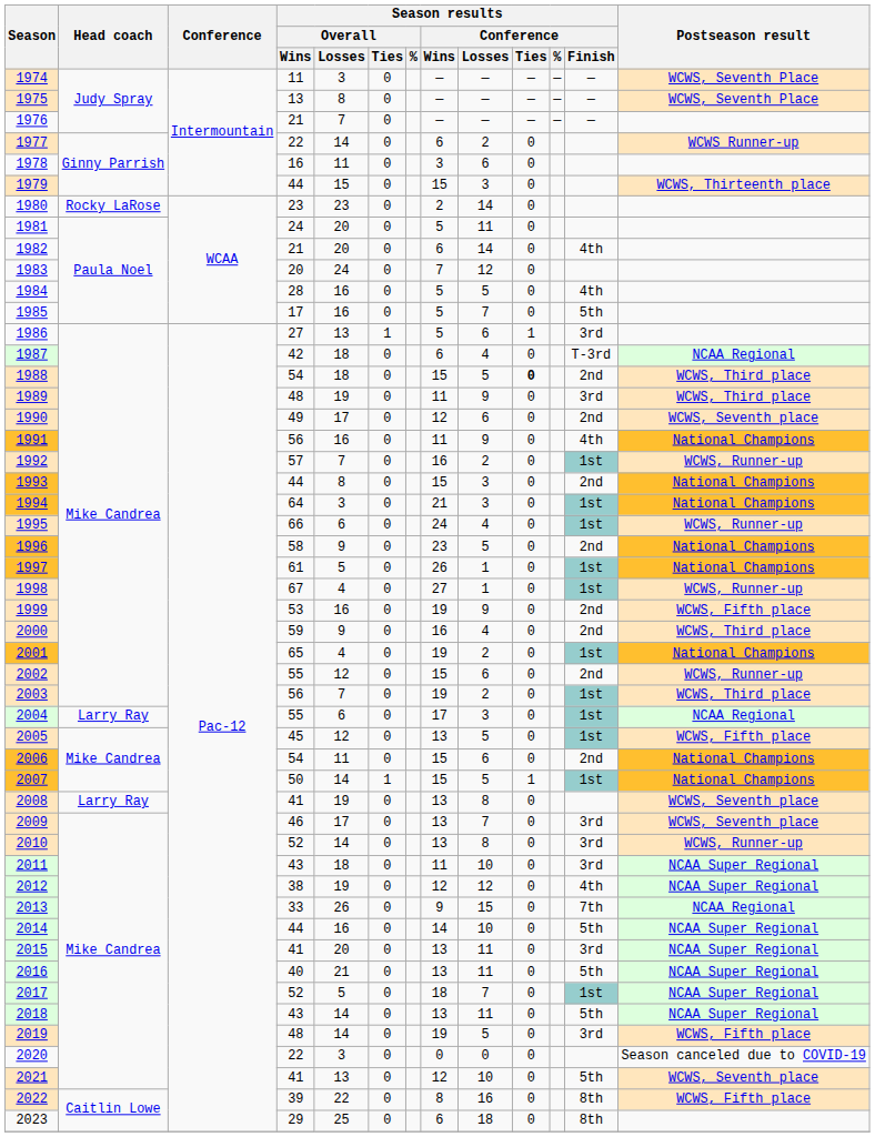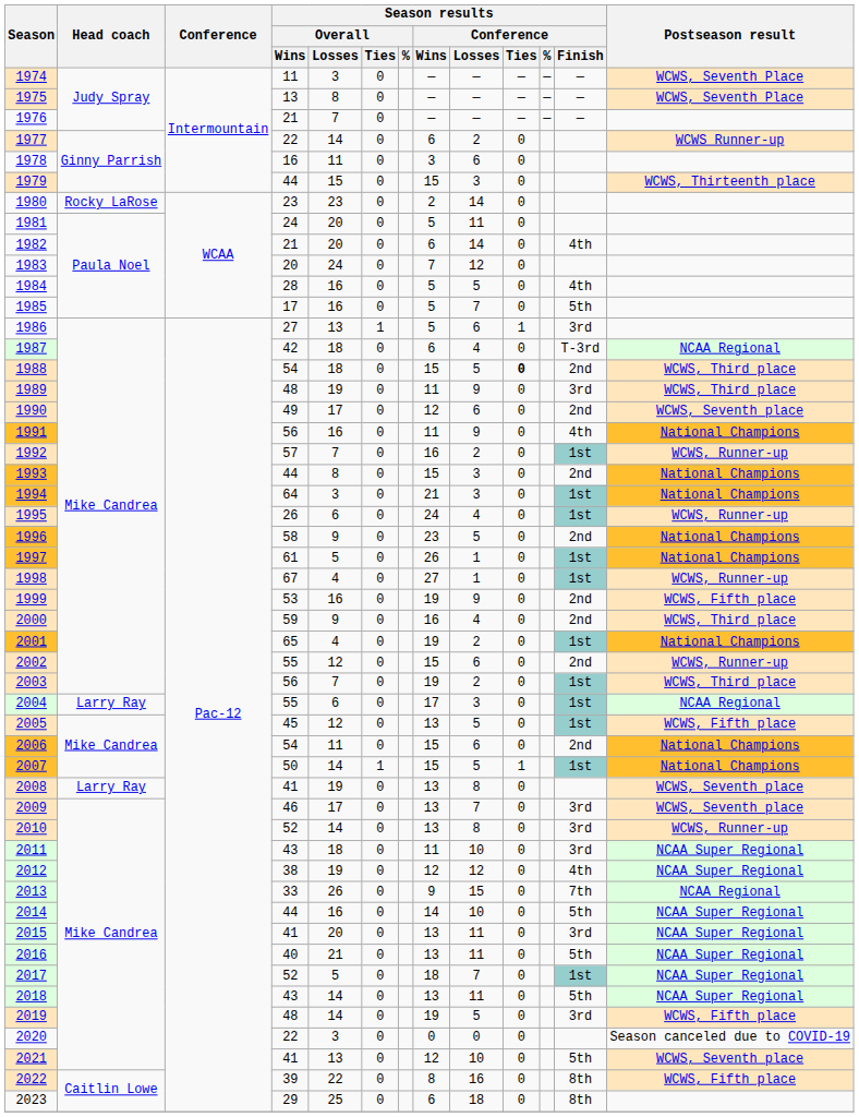 <table class="wikitable" style="font-size: 95%; text-align:center;">
 <tr>
 <th rowspan="3">Season</th>
 <th rowspan="3">Head coach</th>
 <th rowspan="3">Conference</th>
 <th colspan="9">Season results</th>
 <th rowspan="3">Postseason result<br></th>
 </tr>
 <tr>
 <th colspan="4">Overall</th>
 <th colspan="5">Conference</th>
 </tr>
 <tr>
 <th>Wins</th>
 <th>Losses</th>
 <th>Ties</th>
 <th>%</th>
 <th>Wins</th>
 <th>Losses</th>
 <th>Ties</th>
 <th>%</th>
 <th>Finish</th>
 </tr>
 <tr>
 <td bgcolor="#FFE6BD"><a href='#'>1974</a></td>
 <td rowspan=3><a href='#'>Judy Spray</a></td>
 <td rowspan=6><a href='#'>Intermountain</a></td>
 <td>11</td>
 <td>3</td>
 <td>0</td>
 <td></td>
 <td>—</td>
 <td>—</td>
 <td>—</td>
 <td>—</td>
 <td>—</td>
 <td bgcolor="#FFE6BD"><a href='#'>WCWS, Seventh Place</a></td>
 </tr>
 <tr>
 <td bgcolor="#FFE6BD"><a href='#'>1975</a></td>
 <td>13</td>
 <td>8</td>
 <td>0</td>
 <td></td>
 <td>—</td>
 <td>—</td>
 <td>—</td>
 <td>—</td>
 <td>—</td>
 <td bgcolor="#FFE6BD"><a href='#'>WCWS, Seventh Place</a></td>
 </tr>
 <tr>
 <td><a href='#'>1976</a></td>
 <td>21</td>
 <td>7</td>
 <td>0</td>
 <td></td>
 <td>—</td>
 <td>—</td>
 <td>—</td>
 <td>—</td>
 <td>—</td>
 <td></td>
 </tr>
 <tr>
 <td bgcolor="#FFE6BD"><a href='#'>1977</a></td>
 <td rowspan=3><a href='#'>Ginny Parrish</a></td>
 <td>22</td>
 <td>14</td>
 <td>0</td>
 <td></td>
 <td>6</td>
 <td>2</td>
 <td>0</td>
 <td></td>
 <td></td>
 <td bgcolor="#FFE6BD"><a href='#'>WCWS Runner-up</a></td>
 </tr>
 <tr>
 <td><a href='#'>1978</a></td>
 <td>16</td>
 <td>11</td>
 <td>0</td>
 <td></td>
 <td>3</td>
 <td>6</td>
 <td>0</td>
 <td></td>
 <td></td>
 <td></td>
 </tr>
 <tr>
 <td bgcolor="#FFE6BD"><a href='#'>1979</a></td>
 <td>44</td>
 <td>15</td>
 <td>0</td>
 <td></td>
 <td>15</td>
 <td>3</td>
 <td>0</td>
 <td></td>
 <td></td>
 <td bgcolor="#FFE6BD"><a href='#'>WCWS, Thirteenth place</a></td>
 </tr>
 <tr>
 <td><a href='#'>1980</a></td>
 <td><a href='#'>Rocky LaRose</a></td>
 <td rowspan=6><a href='#'>WCAA</a></td>
 <td>23</td>
 <td>23</td>
 <td>0</td>
 <td></td>
 <td>2</td>
 <td>14</td>
 <td>0</td>
 <td></td>
 <td></td>
 <td></td>
 </tr>
 <tr>
 <td><a href='#'>1981</a></td>
 <td rowspan=5><a href='#'>Paula Noel</a></td>
 <td>24</td>
 <td>20</td>
 <td>0</td>
 <td></td>
 <td>5</td>
 <td>11</td>
 <td>0</td>
 <td></td>
 <td></td>
 <td></td>
 </tr>
 <tr>
 <td><a href='#'>1982</a></td>
 <td>21</td>
 <td>20</td>
 <td>0</td>
 <td></td>
 <td>6</td>
 <td>14</td>
 <td>0</td>
 <td></td>
 <td>4th</td>
 <td></td>
 </tr>
 <tr>
 <td><a href='#'>1983</a></td>
 <td>20</td>
 <td>24</td>
 <td>0</td>
 <td></td>
 <td>7</td>
 <td>12</td>
 <td>0</td>
 <td></td>
 <td></td>
 <td></td>
 </tr>
 <tr>
 <td><a href='#'>1984</a></td>
 <td>28</td>
 <td>16</td>
 <td>0</td>
 <td></td>
 <td>5</td>
 <td>5</td>
 <td>0</td>
 <td></td>
 <td>4th</td>
 <td></td>
 </tr>
 <tr>
 <td><a href='#'>1985</a></td>
 <td>17</td>
 <td>16</td>
 <td>0</td>
 <td></td>
 <td>5</td>
 <td>7</td>
 <td>0</td>
 <td></td>
 <td>5th</td>
 <td></td>
 </tr>
 <tr>
 <td><a href='#'>1986</a></td>
 <td rowspan=18><a href='#'>Mike Candrea</a></td>
 <td rowspan="38"><a href='#'>Pac-12</a></td>
 <td>27</td>
 <td>13</td>
 <td>1</td>
 <td></td>
 <td>5</td>
 <td>6</td>
 <td>1</td>
 <td></td>
 <td>3rd</td>
 <td></td>
 </tr>
 <tr>
 <td bgcolor="#DDFFDD"><a href='#'>1987</a></td>
 <td>42</td>
 <td>18</td>
 <td>0</td>
 <td></td>
 <td>6</td>
 <td>4</td>
 <td>0</td>
 <td></td>
 <td>T-3rd</td>
 <td bgcolor="#DDFFDD"><a href='#'>NCAA Regional</a></td>
 </tr>
 <tr>
 <td bgcolor="#FFE6BD"><a href='#'>1988</a></td>
 <td>54</td>
 <td>18</td>
 <td>0</td>
 <td></td>
 <td>15</td>
 <td>5</td>
 <td><strong>0</strong></td>
 <td></td>
 <td>2nd</td>
 <td bgcolor="#FFE6BD"><a href='#'>WCWS, Third place</a></td>
 </tr>
 <tr>
 <td bgcolor="#FFE6BD"><a href='#'>1989</a></td>
 <td>48</td>
 <td>19</td>
 <td>0</td>
 <td></td>
 <td>11</td>
 <td>9</td>
 <td>0</td>
 <td></td>
 <td>3rd</td>
 <td bgcolor="#FFE6BD"><a href='#'>WCWS, Third place</a></td>
 </tr>
 <tr>
 <td bgcolor="#FFE6BD"><a href='#'>1990</a></td>
 <td>49</td>
 <td>17</td>
 <td>0</td>
 <td></td>
 <td>12</td>
 <td>6</td>
 <td>0</td>
 <td></td>
 <td>2nd</td>
 <td bgcolor="#FFE6BD"><a href='#'>WCWS, Seventh place</a></td>
 </tr>
 <tr>
 <td bgcolor="#FFBF2F"><a href='#'>1991</a></td>
 <td>56</td>
 <td>16</td>
 <td>0</td>
 <td></td>
 <td>11</td>
 <td>9</td>
 <td>0</td>
 <td></td>
 <td>4th</td>
 <td bgcolor="#FFBF2F"><a href='#'>National Champions</a></td>
 </tr>
 <tr>
 <td bgcolor="#FFE6BD"><a href='#'>1992</a></td>
 <td>57</td>
 <td>7</td>
 <td>0</td>
 <td></td>
 <td>16</td>
 <td>2</td>
 <td>0</td>
 <td></td>
 <td bgcolor="#96CDCD">1st</td>
 <td bgcolor="#FFE6BD"><a href='#'>WCWS, Runner-up</a></td>
 </tr>
 <tr>
 <td bgcolor="#FFBF2F"><a href='#'>1993</a></td>
 <td>44</td>
 <td>8</td>
 <td>0</td>
 <td></td>
 <td>15</td>
 <td>3</td>
 <td>0</td>
 <td></td>
 <td>2nd</td>
 <td bgcolor="#FFBF2F"><a href='#'>National Champions</a></td>
 </tr>
 <tr>
 <td bgcolor="#FFBF2F"><a href='#'>1994</a></td>
 <td>64</td>
 <td>3</td>
 <td>0</td>
 <td></td>
 <td>21</td>
 <td>3</td>
 <td>0</td>
 <td></td>
 <td bgcolor="#96CDCD">1st</td>
 <td bgcolor="#FFBF2F"><a href='#'>National Champions</a></td>
 </tr>
 <tr>
 <td bgcolor="#FFE6BD"><a href='#'>1995</a></td>
-<td>66</td>
+<td>26</td>
 <td>6</td>
 <td>0</td>
 <td></td>
 <td>24</td>
 <td>4</td>
 <td>0</td>
 <td></td>
 <td bgcolor="#96CDCD">1st</td>
 <td bgcolor="#FFE6BD"><a href='#'>WCWS, Runner-up</a></td>
 </tr>
 <tr>
 <td bgcolor="#FFBF2F"><a href='#'>1996</a></td>
 <td>58</td>
 <td>9</td>
 <td>0</td>
 <td></td>
 <td>23</td>
 <td>5</td>
 <td>0</td>
 <td></td>
 <td>2nd</td>
 <td bgcolor="#FFBF2F"><a href='#'>National Champions</a></td>
 </tr>
 <tr>
 <td bgcolor="#FFBF2F"><a href='#'>1997</a></td>
 <td>61</td>
 <td>5</td>
 <td>0</td>
 <td></td>
 <td>26</td>
 <td>1</td>
 <td>0</td>
 <td></td>
 <td bgcolor="#96CDCD">1st</td>
 <td bgcolor="#FFBF2F"><a href='#'>National Champions</a></td>
 </tr>
 <tr>
 <td bgcolor="#FFE6BD"><a href='#'>1998</a></td>
 <td>67</td>
 <td>4</td>
 <td>0</td>
 <td></td>
 <td>27</td>
 <td>1</td>
 <td>0</td>
 <td></td>
 <td bgcolor="#96CDCD">1st</td>
 <td bgcolor="#FFE6BD"><a href='#'>WCWS, Runner-up</a></td>
 </tr>
 <tr>
 <td bgcolor="#FFE6BD"><a href='#'>1999</a></td>
 <td>53</td>
 <td>16</td>
 <td>0</td>
 <td></td>
 <td>19</td>
 <td>9</td>
 <td>0</td>
 <td></td>
 <td>2nd</td>
 <td bgcolor="#FFE6BD"><a href='#'>WCWS, Fifth place</a></td>
 </tr>
 <tr>
 <td bgcolor="#FFE6BD"><a href='#'>2000</a></td>
 <td>59</td>
 <td>9</td>
 <td>0</td>
 <td></td>
 <td>16</td>
 <td>4</td>
 <td>0</td>
 <td></td>
 <td>2nd</td>
 <td bgcolor="#FFE6BD"><a href='#'>WCWS, Third place</a></td>
 </tr>
 <tr>
 <td bgcolor="#FFBF2F"><a href='#'>2001</a></td>
 <td>65</td>
 <td>4</td>
 <td>0</td>
 <td></td>
 <td>19</td>
 <td>2</td>
 <td>0</td>
 <td></td>
 <td bgcolor="#96CDCD">1st</td>
 <td bgcolor="#FFBF2F"><a href='#'>National Champions</a></td>
 </tr>
 <tr>
 <td bgcolor="#FFE6BD"><a href='#'>2002</a></td>
 <td>55</td>
 <td>12</td>
 <td>0</td>
 <td></td>
 <td>15</td>
 <td>6</td>
 <td>0</td>
 <td></td>
 <td>2nd</td>
 <td bgcolor="#FFE6BD"><a href='#'>WCWS, Runner-up</a></td>
 </tr>
 <tr>
 <td bgcolor="#FFE6BD"><a href='#'>2003</a></td>
 <td>56</td>
 <td>7</td>
 <td>0</td>
 <td></td>
 <td>19</td>
 <td>2</td>
 <td>0</td>
 <td></td>
 <td bgcolor="#96CDCD">1st</td>
 <td bgcolor="#FFE6BD"><a href='#'>WCWS, Third place</a></td>
 </tr>
 <tr>
 <td bgcolor="#DDFFDD"><a href='#'>2004</a></td>
 <td><a href='#'>Larry Ray</a></td>
 <td>55</td>
 <td>6</td>
 <td>0</td>
 <td></td>
 <td>17</td>
 <td>3</td>
 <td>0</td>
 <td></td>
 <td bgcolor="#96CDCD">1st</td>
 <td bgcolor="#DDFFDD"><a href='#'>NCAA Regional</a></td>
 </tr>
 <tr>
 <td bgcolor="#FFE6BD"><a href='#'>2005</a></td>
 <td rowspan=3><a href='#'>Mike Candrea</a></td>
 <td>45</td>
 <td>12</td>
 <td>0</td>
 <td></td>
 <td>13</td>
 <td>5</td>
 <td>0</td>
 <td></td>
 <td bgcolor="#96CDCD">1st</td>
 <td bgcolor="#FFE6BD"><a href='#'>WCWS, Fifth place</a></td>
 </tr>
 <tr>
 <td bgcolor="#FFBF2F"><a href='#'>2006</a></td>
 <td>54</td>
 <td>11</td>
 <td>0</td>
 <td></td>
 <td>15</td>
 <td>6</td>
 <td>0</td>
 <td></td>
 <td>2nd</td>
 <td bgcolor="#FFBF2F"><a href='#'>National Champions</a></td>
 </tr>
 <tr>
 <td bgcolor="#FFBF2F"><a href='#'>2007</a></td>
 <td>50</td>
 <td>14</td>
 <td>1</td>
 <td></td>
 <td>15</td>
 <td>5</td>
 <td>1</td>
 <td></td>
 <td bgcolor="#96CDCD">1st</td>
 <td bgcolor="#FFBF2F"><a href='#'>National Champions</a></td>
 </tr>
 <tr>
 <td bgcolor="#FFE6BD"><a href='#'>2008</a></td>
 <td><a href='#'>Larry Ray</a></td>
 <td>41</td>
 <td>19</td>
 <td>0</td>
 <td></td>
 <td>13</td>
 <td>8</td>
 <td>0</td>
 <td></td>
 <td></td>
 <td bgcolor="#FFE6BD"><a href='#'>WCWS, Seventh place</a></td>
 </tr>
 <tr>
 <td bgcolor="#FFE6BD"><a href='#'>2009</a></td>
 <td rowspan=13><a href='#'>Mike Candrea</a></td>
 <td>46</td>
 <td>17</td>
 <td>0</td>
 <td></td>
 <td>13</td>
 <td>7</td>
 <td>0</td>
 <td></td>
 <td>3rd</td>
 <td bgcolor="#FFE6BD"><a href='#'>WCWS, Seventh place</a></td>
 </tr>
 <tr>
 <td bgcolor="#FFE6BD"><a href='#'>2010</a></td>
 <td>52</td>
 <td>14</td>
 <td>0</td>
 <td></td>
 <td>13</td>
 <td>8</td>
 <td>0</td>
 <td></td>
 <td>3rd</td>
 <td bgcolor="#FFE6BD"><a href='#'>WCWS, Runner-up</a></td>
 </tr>
 <tr>
 <td bgcolor="#DDFFDD"><a href='#'>2011</a></td>
 <td>43</td>
 <td>18</td>
 <td>0</td>
 <td></td>
 <td>11</td>
 <td>10</td>
 <td>0</td>
 <td></td>
 <td>3rd</td>
 <td bgcolor="#DDFFDD"><a href='#'>NCAA Super Regional</a></td>
 </tr>
 <tr>
 <td bgcolor="#DDFFDD"><a href='#'>2012</a></td>
 <td>38</td>
 <td>19</td>
 <td>0</td>
 <td></td>
 <td>12</td>
 <td>12</td>
 <td>0</td>
 <td></td>
 <td>4th</td>
 <td bgcolor="#DDFFDD"><a href='#'>NCAA Super Regional</a></td>
 </tr>
 <tr>
 <td bgcolor="#DDFFDD"><a href='#'>2013</a></td>
 <td>33</td>
 <td>26</td>
 <td>0</td>
 <td></td>
 <td>9</td>
 <td>15</td>
 <td>0</td>
 <td></td>
 <td>7th</td>
 <td bgcolor="#DDFFDD"><a href='#'>NCAA Regional</a></td>
 </tr>
 <tr>
 <td bgcolor="#DDFFDD"><a href='#'>2014</a></td>
 <td>44</td>
 <td>16</td>
 <td>0</td>
 <td></td>
 <td>14</td>
 <td>10</td>
 <td>0</td>
 <td></td>
 <td>5th</td>
 <td bgcolor="#DDFFDD"><a href='#'>NCAA Super Regional</a></td>
 </tr>
 <tr>
 <td bgcolor="#DDFFDD"><a href='#'>2015</a></td>
 <td>41</td>
 <td>20</td>
 <td>0</td>
 <td></td>
 <td>13</td>
 <td>11</td>
 <td>0</td>
 <td></td>
 <td>3rd</td>
 <td bgcolor="#DDFFDD"><a href='#'>NCAA Super Regional</a></td>
 </tr>
 <tr>
 <td bgcolor="#DDFFDD"><a href='#'>2016</a></td>
 <td>40</td>
 <td>21</td>
 <td>0</td>
 <td></td>
 <td>13</td>
 <td>11</td>
 <td>0</td>
 <td></td>
 <td>5th</td>
 <td bgcolor="#DDFFDD"><a href='#'>NCAA Super Regional</a></td>
 </tr>
 <tr>
 <td bgcolor="#DDFFDD"><a href='#'>2017</a></td>
 <td>52</td>
 <td>5</td>
 <td>0</td>
 <td></td>
 <td>18</td>
 <td>7</td>
 <td>0</td>
 <td></td>
 <td bgcolor="#96CDCD">1st</td>
 <td bgcolor="#DDFFDD"><a href='#'>NCAA Super Regional</a></td>
 </tr>
 <tr>
 <td bgcolor="#DDFFDD"><a href='#'>2018</a></td>
 <td>43</td>
 <td>14</td>
 <td>0</td>
 <td></td>
 <td>13</td>
 <td>11</td>
 <td>0</td>
 <td></td>
 <td>5th</td>
 <td bgcolor="#DDFFDD"><a href='#'>NCAA Super Regional</a></td>
 </tr>
 <tr>
 <td bgcolor="#FFE6BD"><a href='#'>2019</a></td>
 <td>48</td>
 <td>14</td>
 <td>0</td>
 <td></td>
 <td>19</td>
 <td>5</td>
 <td>0</td>
 <td></td>
 <td>3rd</td>
 <td bgcolor="#FFE6BD"><a href='#'>WCWS, Fifth place</a></td>
 </tr>
 <tr>
 <td><a href='#'>2020</a></td>
 <td>22</td>
 <td>3</td>
 <td>0</td>
 <td></td>
 <td>0</td>
 <td>0</td>
 <td>0</td>
 <td></td>
 <td></td>
 <td>Season canceled due to <a href='#'>COVID-19</a></td>
 </tr>
 <tr>
 <td bgcolor="#FFE6BD"><a href='#'>2021</a></td>
 <td>41</td>
 <td>13</td>
 <td>0</td>
 <td></td>
 <td>12</td>
 <td>10</td>
 <td>0</td>
 <td></td>
 <td>5th</td>
 <td bgcolor="#FFE6BD"><a href='#'>WCWS, Seventh place</a></td>
 </tr>
 <tr>
 <td bgcolor="#FFE6BD"><a href='#'>2022</a></td>
 <td rowspan="2"><a href='#'>Caitlin Lowe</a></td>
 <td>39</td>
 <td>22</td>
 <td>0</td>
 <td></td>
 <td>8</td>
 <td>16</td>
 <td>0</td>
 <td></td>
 <td>8th</td>
 <td bgcolor="#FFE6BD"><a href='#'>WCWS, Fifth place</a></td>
 </tr>
 <tr>
 <td>2023</td>
 <td>29</td>
 <td>25</td>
 <td>0</td>
 <td></td>
 <td>6</td>
 <td>18</td>
 <td>0</td>
 <td></td>
 <td>8th</td>
 <td></td>
 </tr>
 <tr>
 </tr>
 </table>
